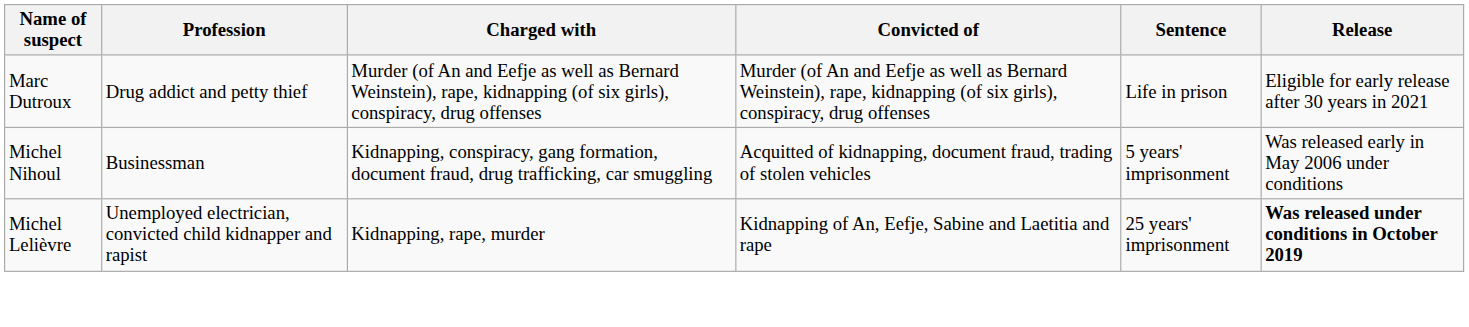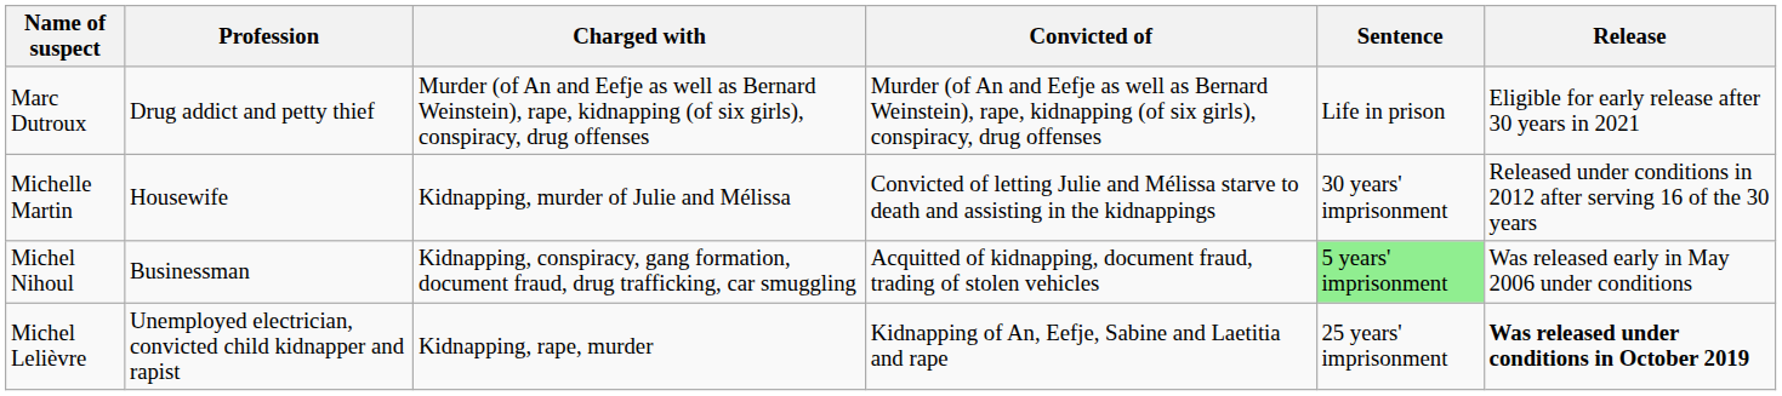 <table class="wikitable">
 <tr>
 <th scope="col">Name of suspect</th>
 <th scope="col">Profession</th>
 <th scope="col">Charged with</th>
 <th scope="col">Convicted of</th>
 <th scope="col">Sentence</th>
 <th scope="col">Release</th>
 </tr>
 <tr>
 <td>Marc Dutroux</td>
 <td>Drug addict and petty thief</td>
 <td>Murder (of An and Eefje as well as Bernard Weinstein), rape, kidnapping (of six girls), conspiracy, drug offenses</td>
 <td>Murder (of An and Eefje as well as Bernard Weinstein), rape, kidnapping (of six girls), conspiracy, drug offenses</td>
 <td>Life in prison</td>
 <td>Eligible for early release after 30 years in 2021</td>
 </tr>
 <tr>
+<td>Michelle Martin</td>
+<td>Housewife</td>
+<td>Kidnapping, murder of Julie and Mélissa</td>
+<td>Convicted of letting Julie and Mélissa starve to death and assisting in the kidnappings</td>
+<td>30 years' imprisonment</td>
+<td>Released under conditions in 2012 after serving 16 of the 30 years</td>
+</tr>
+<tr>
 <td>Michel Nihoul</td>
 <td>Businessman</td>
 <td>Kidnapping, conspiracy, gang formation, document fraud, drug trafficking, car smuggling</td>
 <td>Acquitted of kidnapping, document fraud, trading of stolen vehicles</td>
-<td>5 years' imprisonment</td>
+<td style="background: lightgreen;">5 years' imprisonment</td>
 <td>Was released early in May 2006 under conditions</td>
 </tr>
 <tr>
 <td>Michel Lelièvre</td>
 <td>Unemployed electrician, convicted child kidnapper and rapist</td>
 <td>Kidnapping, rape, murder</td>
 <td>Kidnapping of An, Eefje, Sabine and Laetitia and rape</td>
 <td>25 years' imprisonment</td>
 <td><strong>Was released under conditions in October 2019</strong></td>
 </tr>
 </table>
